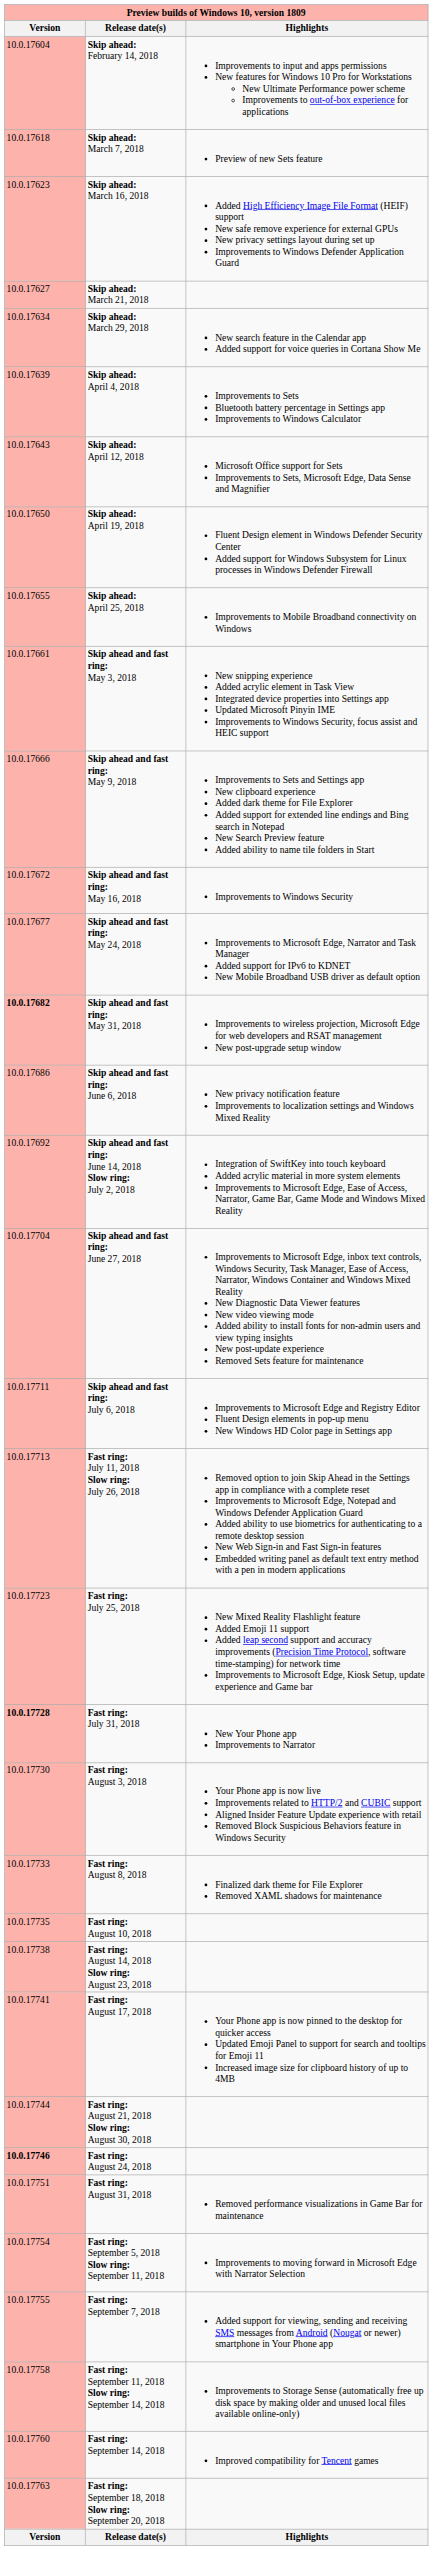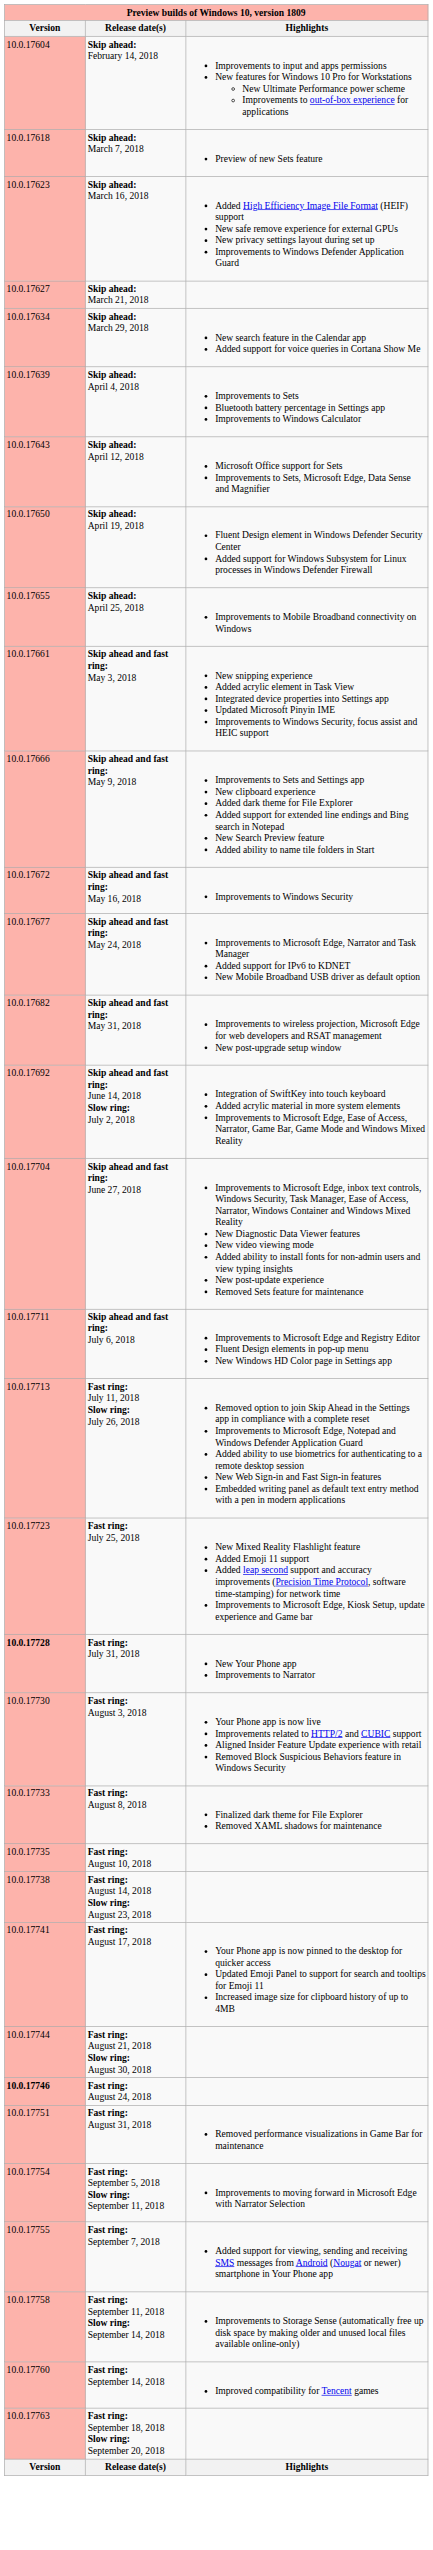 <table class="wikitable mw-collapsible mw-collapsed" style=width:100%;font-size:88%>
 <tr>
 <th colspan=3 style=background:#fdb3ab;text-align:center>Preview builds of Windows 10, version 1809</th>
 </tr>
 <tr>
 <th scope=col style=width:8em;text-align:center>Version</th>
 <th scope=col style=width:10em;text-align:center>Release date(s)</th>
 <th scope=col style=text-align:center>Highlights</th>
 </tr>
 <tr valign=top>
 <td style=background:#fdb3ab>10.0.17604<br></td>
 <td><strong>Skip ahead:</strong><br>February 14, 2018</td>
 <td><br><ul><li>Improvements to input and apps permissions</li><li>New features for Windows 10 Pro for Workstations<ul><li>New Ultimate Performance power scheme</li><li>Improvements to <a href='#'>out-of-box experience</a> for applications</li></ul></li></ul></td>
 </tr>
 <tr valign=top>
 <td style=background:#fdb3ab>10.0.17618<br></td>
 <td><strong>Skip ahead:</strong><br>March 7, 2018</td>
 <td><br><ul><li>Preview of new Sets feature</li></ul></td>
 </tr>
 <tr valign=top>
 <td style=background:#fdb3ab>10.0.17623<br></td>
 <td><strong>Skip ahead:</strong><br>March 16, 2018</td>
 <td><br><ul><li>Added <a href='#'>High Efficiency Image File Format</a> (HEIF) support</li><li>New safe remove experience for external GPUs</li><li>New privacy settings layout during set up</li><li>Improvements to Windows Defender Application Guard</li></ul></td>
 </tr>
 <tr valign=top>
 <td style=background:#fdb3ab>10.0.17627<br></td>
 <td><strong>Skip ahead:</strong><br>March 21, 2018</td>
 <td></td>
 </tr>
 <tr valign=top>
 <td style=background:#fdb3ab>10.0.17634<br></td>
 <td><strong>Skip ahead:</strong><br>March 29, 2018</td>
 <td><br><ul><li>New search feature in the Calendar app</li><li>Added support for voice queries in Cortana Show Me</li></ul></td>
 </tr>
 <tr valign=top>
 <td style=background:#fdb3ab>10.0.17639<br></td>
 <td><strong>Skip ahead:</strong><br>April 4, 2018</td>
 <td><br><ul><li>Improvements to Sets</li><li>Bluetooth battery percentage in Settings app</li><li>Improvements to Windows Calculator</li></ul></td>
 </tr>
 <tr valign=top>
 <td style=background:#fdb3ab>10.0.17643<br></td>
 <td><strong>Skip ahead:</strong><br>April 12, 2018</td>
 <td><br><ul><li>Microsoft Office support for Sets</li><li>Improvements to Sets, Microsoft Edge, Data Sense and Magnifier</li></ul></td>
 </tr>
 <tr valign=top>
 <td style=background:#fdb3ab>10.0.17650<br></td>
 <td><strong>Skip ahead:</strong><br>April 19, 2018</td>
 <td><br><ul><li>Fluent Design element in Windows Defender Security Center</li><li>Added support for Windows Subsystem for Linux processes in Windows Defender Firewall</li></ul></td>
 </tr>
 <tr valign=top>
 <td style=background:#fdb3ab>10.0.17655<br></td>
 <td><strong>Skip ahead:</strong><br>April 25, 2018</td>
 <td><br><ul><li>Improvements to Mobile Broadband connectivity on Windows</li></ul></td>
 </tr>
 <tr valign=top>
 <td style=background:#fdb3ab>10.0.17661<br></td>
 <td><strong>Skip ahead and fast ring:</strong><br>May 3, 2018</td>
 <td><br><ul><li>New snipping experience</li><li>Added acrylic element in Task View</li><li>Integrated device properties into Settings app</li><li>Updated Microsoft Pinyin IME</li><li>Improvements to Windows Security, focus assist and HEIC support</li></ul></td>
 </tr>
 <tr valign=top>
 <td style=background:#fdb3ab>10.0.17666<br></td>
 <td><strong>Skip ahead and fast ring:</strong><br>May 9, 2018</td>
 <td><br><ul><li>Improvements to Sets and Settings app</li><li>New clipboard experience</li><li>Added dark theme for File Explorer</li><li>Added support for extended line endings and Bing search in Notepad</li><li>New Search Preview feature</li><li>Added ability to name tile folders in Start</li></ul></td>
 </tr>
 <tr valign=top>
 <td style=background:#fdb3ab>10.0.17672<br></td>
 <td><strong>Skip ahead and fast ring:</strong><br>May 16, 2018</td>
 <td><br><ul><li>Improvements to Windows Security</li></ul></td>
 </tr>
 <tr valign=top>
 <td style=background:#fdb3ab>10.0.17677<br></td>
 <td><strong>Skip ahead and fast ring:</strong><br>May 24, 2018</td>
 <td><br><ul><li>Improvements to Microsoft Edge, Narrator and Task Manager</li><li>Added support for IPv6 to KDNET</li><li>New Mobile Broadband USB driver as default option</li></ul></td>
 </tr>
 <tr valign=top>
-<td style=background:#fdb3ab><strong>10.0.17682<br></strong></td>
+<td style=background:#fdb3ab>10.0.17682<br></td>
 <td><strong>Skip ahead and fast ring:</strong><br>May 31, 2018</td>
 <td><br><ul><li>Improvements to wireless projection, Microsoft Edge for web developers and RSAT management</li><li>New post-upgrade setup window</li></ul></td>
-</tr>
-<tr valign=top>
-<td style=background:#fdb3ab>10.0.17686<br></td>
-<td><strong>Skip ahead and fast ring:</strong><br>June 6, 2018</td>
-<td><br><ul><li>New privacy notification feature</li><li>Improvements to localization settings and Windows Mixed Reality</li></ul></td>
 </tr>
 <tr valign=top>
 <td style=background:#fdb3ab>10.0.17692<br></td>
 <td><strong>Skip ahead and fast ring:</strong><br>June 14, 2018<br><strong>Slow ring:</strong><br>July 2, 2018</td>
 <td><br><ul><li>Integration of SwiftKey into touch keyboard</li><li>Added acrylic material in more system elements</li><li>Improvements to Microsoft Edge, Ease of Access, Narrator, Game Bar, Game Mode and Windows Mixed Reality</li></ul></td>
 </tr>
 <tr valign=top>
 <td style=background:#fdb3ab>10.0.17704<br></td>
 <td><strong>Skip ahead and fast ring:</strong><br>June 27, 2018</td>
 <td><br><ul><li>Improvements to Microsoft Edge, inbox text controls, Windows Security, Task Manager, Ease of Access, Narrator, Windows Container and Windows Mixed Reality</li><li>New Diagnostic Data Viewer features</li><li>New video viewing mode</li><li>Added ability to install fonts for non-admin users and view typing insights</li><li>New post-update experience</li><li>Removed Sets feature for maintenance</li></ul></td>
 </tr>
 <tr valign=top>
 <td style=background:#fdb3ab>10.0.17711<br></td>
 <td><strong>Skip ahead and fast ring:</strong><br>July 6, 2018</td>
 <td><br><ul><li>Improvements to Microsoft Edge and Registry Editor</li><li>Fluent Design elements in pop-up menu</li><li>New Windows HD Color page in Settings app</li></ul></td>
 </tr>
 <tr valign=top>
 <td style=background:#fdb3ab>10.0.17713<br></td>
 <td><strong>Fast ring:</strong><br>July 11, 2018<br><strong>Slow ring:</strong><br>July 26, 2018</td>
 <td><br><ul><li>Removed option to join Skip Ahead in the Settings app in compliance with a complete reset</li><li>Improvements to Microsoft Edge, Notepad and Windows Defender Application Guard</li><li>Added ability to use biometrics for authenticating to a remote desktop session</li><li>New Web Sign-in and Fast Sign-in features</li><li>Embedded writing panel as default text entry method with a pen in modern applications</li></ul></td>
 </tr>
 <tr valign=top>
 <td style=background:#fdb3ab>10.0.17723<br></td>
 <td><strong>Fast ring:</strong><br>July 25, 2018</td>
 <td><br><ul><li>New Mixed Reality Flashlight feature</li><li>Added Emoji 11 support</li><li>Added <a href='#'>leap second</a> support and accuracy improvements (<a href='#'>Precision Time Protocol</a>, software time-stamping) for network time</li><li>Improvements to Microsoft Edge, Kiosk Setup, update experience and Game bar</li></ul></td>
 </tr>
 <tr valign=top>
 <td style=background:#fdb3ab><strong>10.0.17728<br></strong></td>
 <td><strong>Fast ring:</strong><br>July 31, 2018</td>
 <td><br><ul><li>New Your Phone app</li><li>Improvements to Narrator</li></ul></td>
 </tr>
 <tr valign=top>
 <td style=background:#fdb3ab>10.0.17730<br></td>
 <td><strong>Fast ring:</strong><br>August 3, 2018</td>
 <td><br><ul><li>Your Phone app is now live</li><li>Improvements related to <a href='#'>HTTP/2</a> and <a href='#'>CUBIC</a> support</li><li>Aligned Insider Feature Update experience with retail</li><li>Removed Block Suspicious Behaviors feature in Windows Security</li></ul></td>
 </tr>
 <tr valign=top>
 <td style=background:#fdb3ab>10.0.17733<br></td>
 <td><strong>Fast ring:</strong><br>August 8, 2018</td>
 <td><br><ul><li>Finalized dark theme for File Explorer</li><li>Removed XAML shadows for maintenance</li></ul></td>
 </tr>
 <tr valign=top>
 <td style=background:#fdb3ab>10.0.17735<br></td>
 <td><strong>Fast ring:</strong><br>August 10, 2018</td>
 <td></td>
 </tr>
 <tr valign=top>
 <td style=background:#fdb3ab>10.0.17738<br></td>
 <td><strong>Fast ring:</strong><br>August 14, 2018<br><strong>Slow ring:</strong><br>August 23, 2018</td>
 <td></td>
 </tr>
 <tr valign=top>
 <td style=background:#fdb3ab>10.0.17741<br></td>
 <td><strong>Fast ring:</strong><br>August 17, 2018</td>
 <td><br><ul><li>Your Phone app is now pinned to the desktop for quicker access</li><li>Updated Emoji Panel to support for search and tooltips for Emoji 11</li><li>Increased image size for clipboard history of up to 4MB</li></ul></td>
 </tr>
 <tr valign=top>
 <td style=background:#fdb3ab>10.0.17744<br></td>
 <td><strong>Fast ring:</strong><br>August 21, 2018<br><strong>Slow ring:</strong><br>August 30, 2018</td>
 <td></td>
 </tr>
 <tr valign=top>
 <td style=background:#fdb3ab><strong>10.0.17746<br></strong></td>
 <td><strong>Fast ring:</strong><br>August 24, 2018</td>
 <td></td>
 </tr>
 <tr valign=top>
 <td style=background:#fdb3ab>10.0.17751<br></td>
 <td><strong>Fast ring:</strong><br>August 31, 2018</td>
 <td><br><ul><li>Removed performance visualizations in Game Bar for maintenance</li></ul></td>
 </tr>
 <tr valign=top>
 <td style=background:#fdb3ab>10.0.17754<br></td>
 <td><strong>Fast ring:</strong><br>September 5, 2018<br><strong>Slow ring:</strong><br>September 11, 2018</td>
 <td><br><ul><li>Improvements to moving forward in Microsoft Edge with Narrator Selection</li></ul></td>
 </tr>
 <tr valign=top>
 <td style=background:#fdb3ab>10.0.17755<br></td>
 <td><strong>Fast ring:</strong><br>September 7, 2018</td>
 <td><br><ul><li>Added support for viewing, sending and receiving <a href='#'>SMS</a> messages from <a href='#'>Android</a> (<a href='#'>Nougat</a> or newer) smartphone in Your Phone app</li></ul></td>
 </tr>
 <tr valign=top>
 <td style=background:#fdb3ab>10.0.17758<br></td>
 <td><strong>Fast ring:</strong><br>September 11, 2018<br><strong>Slow ring:</strong><br>September 14, 2018</td>
 <td><br><ul><li>Improvements to Storage Sense (automatically free up disk space by making older and unused local files available online-only)</li></ul></td>
 </tr>
 <tr valign=top>
 <td style=background:#fdb3ab>10.0.17760<br></td>
 <td><strong>Fast ring:</strong><br>September 14, 2018</td>
 <td><br><ul><li>Improved compatibility for <a href='#'>Tencent</a> games</li></ul></td>
 </tr>
 <tr valign=top>
 <td style=background:#fdb3ab>10.0.17763<br></td>
 <td><strong>Fast ring:</strong><br>September 18, 2018<br><strong>Slow ring:</strong><br>September 20, 2018</td>
 <td></td>
 </tr>
 <tr>
 <th>Version</th>
 <th>Release date(s)</th>
 <th>Highlights</th>
 </tr>
 </table>
